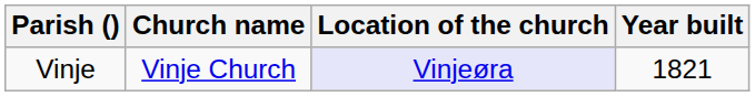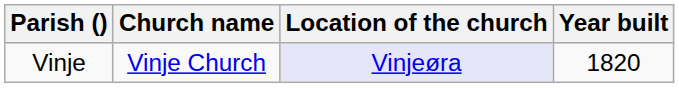 <table class="wikitable" style="text-align:center">
 <tr>
 <th>Parish ()</th>
 <th>Church name</th>
 <th>Location of the church</th>
 <th>Year built</th>
 </tr>
 <tr>
 <td>Vinje</td>
 <td><a href='#'>Vinje Church</a></td>
 <td style="background: lavender;"><a href='#'>Vinjeøra</a></td>
-<td>1821</td>
+<td>1820</td>
 </tr>
 </table>
